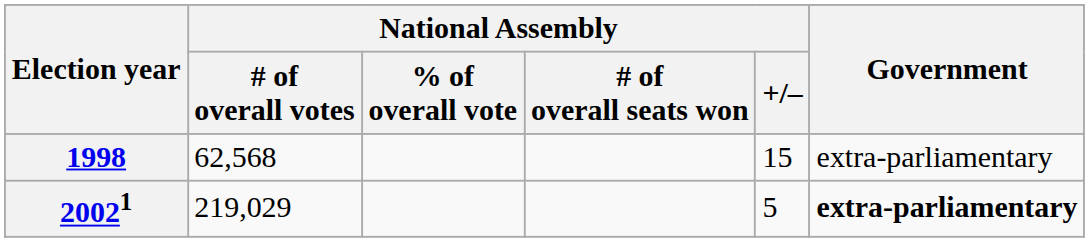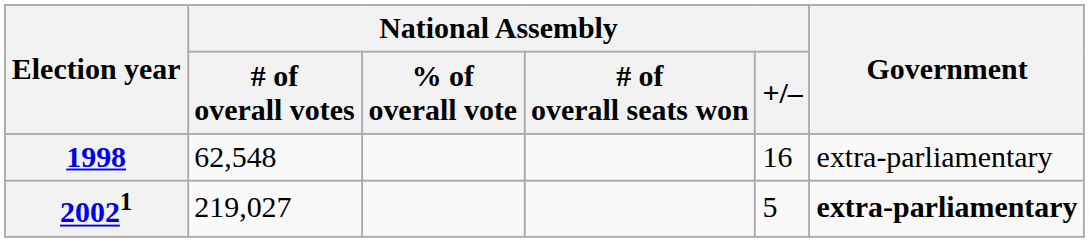 <table class=wikitable>
 <tr>
 <th rowspan=2>Election year</th>
 <th colspan=4>National Assembly</th>
 <th rowspan=2>Government</th>
 </tr>
 <tr>
 <th># of<br>overall votes</th>
 <th>% of<br>overall vote</th>
 <th># of<br>overall seats won</th>
 <th>+/–</th>
 </tr>
 <tr>
 <th><a href='#'>1998</a></th>
-<td>62,568</td>
+<td>62,548</td>
 <td></td>
 <td></td>
-<td> 15</td>
+<td> 16</td>
 <td>extra-parliamentary</td>
 </tr>
 <tr>
 <th><a href='#'>2002</a><sup>1</sup></th>
-<td>219,029</td>
+<td>219,027</td>
 <td></td>
 <td></td>
 <td> 5</td>
 <td><strong>extra-parliamentary</strong></td>
 </tr>
 </table>
